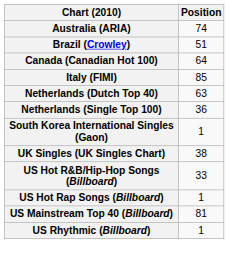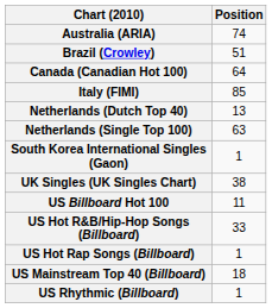 <table class="wikitable sortable plainrowheaders" style="text-align:center;">
 <tr>
 <th scope="col" style="width:265px;">Chart (2010)</th>
 <th scope="col">Position</th>
 </tr>
 <tr>
 <th scope="row">Australia (ARIA)</th>
 <td>74</td>
 </tr>
 <tr>
 <th scope="row">Brazil (<a href='#'>Crowley</a>)</th>
 <td>51</td>
 </tr>
 <tr>
 <th scope="row">Canada (Canadian Hot 100)</th>
 <td>64</td>
 </tr>
 <tr>
 <th scope="row">Italy (FIMI)</th>
 <td>85</td>
 </tr>
 <tr>
 <th scope="row">Netherlands (Dutch Top 40)</th>
-<td>63</td>
+<td>13</td>
 </tr>
 <tr>
 <th scope="row">Netherlands (Single Top 100)</th>
-<td>36</td>
+<td>63</td>
 </tr>
 <tr>
 <th scope="row">South Korea International Singles (Gaon)</th>
 <td>1</td>
 </tr>
 <tr>
 <th scope="row">UK Singles (UK Singles Chart)</th>
 <td>38</td>
+</tr>
+<tr>
+<th scope="row">US <em>Billboard</em> Hot 100</th>
+<td>11</td>
 </tr>
 <tr>
 <th scope="row">US Hot R&B/Hip-Hop Songs (<em>Billboard</em>)</th>
 <td>33</td>
 </tr>
 <tr>
 <th scope="row">US Hot Rap Songs (<em>Billboard</em>)</th>
 <td>1</td>
 </tr>
 <tr>
 <th scope="row">US Mainstream Top 40 (<em>Billboard</em>)</th>
-<td>81</td>
+<td>18</td>
 </tr>
 <tr>
 <th scope="row">US Rhythmic (<em>Billboard</em>)</th>
 <td>1</td>
 </tr>
 </table>
